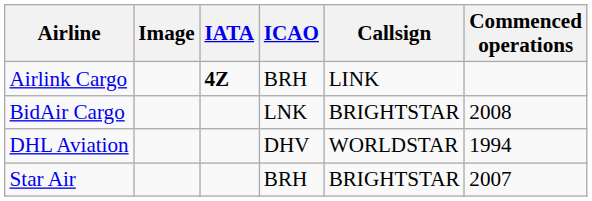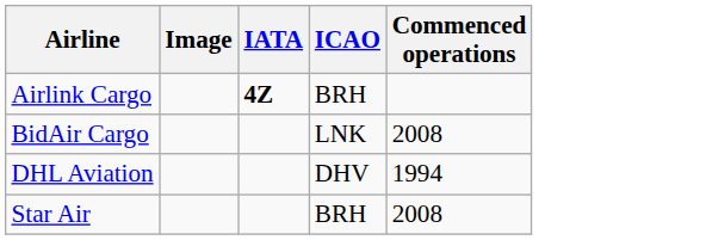 <table class="wikitable sortable static-row-numbers static-row-header-text">
 <tr>
 <th>Airline</th>
 <th>Image</th>
 <th><a href='#'>IATA</a></th>
 <th><a href='#'>ICAO</a></th>
-<th>Callsign</th>
 <th>Commenced<br>operations</th>
 </tr>
 <tr>
 <td><a href='#'>Airlink Cargo</a></td>
 <td></td>
 <td><strong>4Z</strong></td>
 <td>BRH</td>
-<td>LINK</td>
 <td></td>
 </tr>
 <tr>
 <td><a href='#'>BidAir Cargo</a></td>
 <td></td>
 <td></td>
 <td>LNK</td>
-<td>BRIGHTSTAR</td>
 <td>2008</td>
 </tr>
 <tr>
 <td><a href='#'>DHL Aviation</a></td>
 <td></td>
 <td></td>
 <td>DHV</td>
-<td>WORLDSTAR</td>
 <td>1994</td>
 </tr>
 <tr>
 <td><a href='#'>Star Air</a></td>
 <td></td>
 <td></td>
 <td>BRH</td>
-<td>BRIGHTSTAR</td>
-<td>2007</td>
+<td>2008</td>
 </tr>
 </table>
